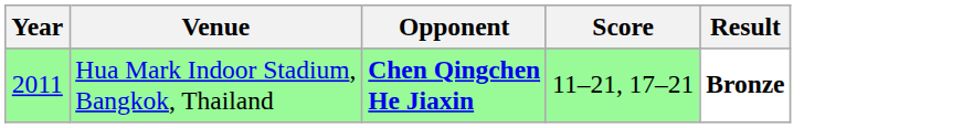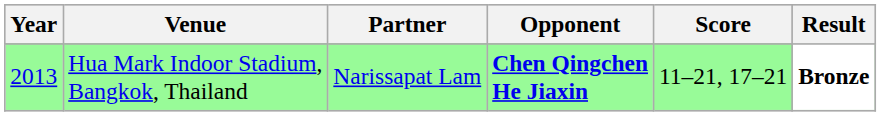 <table class="sortable wikitable" style="font-size: 90%;">
 <tr>
 <th>Year</th>
 <th>Venue</th>
+<th>Partner</th>
 <th>Opponent</th>
 <th>Score</th>
 <th>Result</th>
 </tr>
 <tr style="background:#98FB98">
-<td align="center"><a href='#'>2011</a></td>
+<td align="center"><a href='#'>2013</a></td>
 <td align="left"><a href='#'>Hua Mark Indoor Stadium</a>,<br><a href='#'>Bangkok</a>, Thailand</td>
+<td align="left"> <a href='#'>Narissapat Lam</a></td>
 <td align="left"><strong> <a href='#'>Chen Qingchen</a><br> <a href='#'>He Jiaxin</a></strong></td>
 <td align="left">11–21, 17–21</td>
 <td style="text-align:left; background:white"> <strong>Bronze</strong></td>
 </tr>
 </table>
